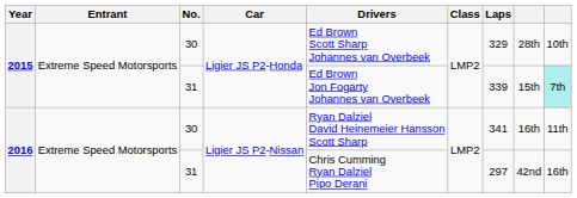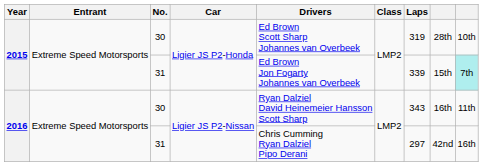 <table class="wikitable" style="font-size:90%">
 <tr>
 <th>Year</th>
 <th>Entrant</th>
 <th>No.</th>
 <th>Car</th>
 <th>Drivers</th>
 <th>Class</th>
 <th>Laps</th>
 <th></th>
 <th></th>
 </tr>
 <tr align="center">
 <th rowspan=2><a href='#'>2015</a></th>
 <td rowspan=2 align=left> Extreme Speed Motorsports</td>
 <td>30</td>
 <td rowspan=2 align=left><a href='#'>Ligier JS P2</a>-<a href='#'>Honda</a></td>
 <td align=left> <a href='#'>Ed Brown</a><br> <a href='#'>Scott Sharp</a><br> <a href='#'>Johannes van Overbeek</a></td>
 <td rowspan=2>LMP2</td>
-<td>329</td>
+<td>319</td>
 <td>28th</td>
 <td>10th</td>
 </tr>
 <tr align="center">
 <td>31</td>
 <td align=left> <a href='#'>Ed Brown</a><br> <a href='#'>Jon Fogarty</a><br> <a href='#'>Johannes van Overbeek</a></td>
 <td>339</td>
 <td>15th</td>
 <td style="background: paleturquoise;">7th</td>
 </tr>
 <tr align="center">
 <th rowspan=2><a href='#'>2016</a></th>
 <td rowspan=2 align=left> Extreme Speed Motorsports</td>
 <td>30</td>
 <td rowspan=2 align=left><a href='#'>Ligier JS P2</a>-<a href='#'>Nissan</a></td>
 <td align=left> <a href='#'>Ryan Dalziel</a><br> <a href='#'>David Heinemeier Hansson</a><br> <a href='#'>Scott Sharp</a></td>
 <td rowspan=2>LMP2</td>
-<td>341</td>
+<td>343</td>
 <td>16th</td>
 <td>11th</td>
 </tr>
 <tr align="center">
 <td>31</td>
 <td align=left> Chris Cumming<br> <a href='#'>Ryan Dalziel</a><br> <a href='#'>Pipo Derani</a></td>
 <td>297</td>
 <td>42nd</td>
 <td>16th</td>
 </tr>
 </table>
